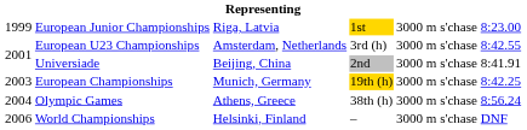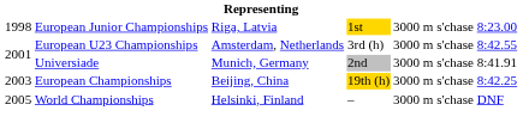 <table>
 <tr>
 <th colspan="6">Representing </th>
 </tr>
 <tr>
-<td>1999</td>
+<td>1998</td>
 <td><a href='#'>European Junior Championships</a></td>
 <td><a href='#'>Riga, Latvia</a></td>
 <td bgcolor=gold>1st</td>
 <td>3000 m s'chase</td>
 <td><a href='#'>8:23.00</a></td>
 </tr>
 <tr>
 <td rowspan=2>2001</td>
 <td><a href='#'>European U23 Championships</a></td>
 <td><a href='#'>Amsterdam</a>, <a href='#'>Netherlands</a></td>
 <td>3rd (h)</td>
 <td>3000 m s'chase</td>
 <td><a href='#'>8:42.55</a></td>
 </tr>
 <tr>
 <td><a href='#'>Universiade</a></td>
-<td><a href='#'>Beijing, China</a></td>
+<td><a href='#'>Munich, Germany</a></td>
 <td bgcolor=silver>2nd</td>
 <td>3000 m s'chase</td>
 <td>8:41.91</td>
 </tr>
 <tr>
 <td>2003</td>
 <td><a href='#'>European Championships</a></td>
-<td><a href='#'>Munich, Germany</a></td>
+<td><a href='#'>Beijing, China</a></td>
 <td style="background: gold;">19th (h)</td>
 <td>3000 m s'chase</td>
 <td><a href='#'>8:42.25</a></td>
 </tr>
 <tr>
-<td>2004</td>
-<td><a href='#'>Olympic Games</a></td>
-<td><a href='#'>Athens, Greece</a></td>
-<td>38th (h)</td>
-<td>3000 m s'chase</td>
-<td><a href='#'>8:56.24</a></td>
-</tr>
-<tr>
-<td>2006</td>
+<td>2005</td>
 <td><a href='#'>World Championships</a></td>
 <td><a href='#'>Helsinki, Finland</a></td>
 <td>–</td>
 <td>3000 m s'chase</td>
 <td><a href='#'>DNF</a></td>
 </tr>
 </table>
